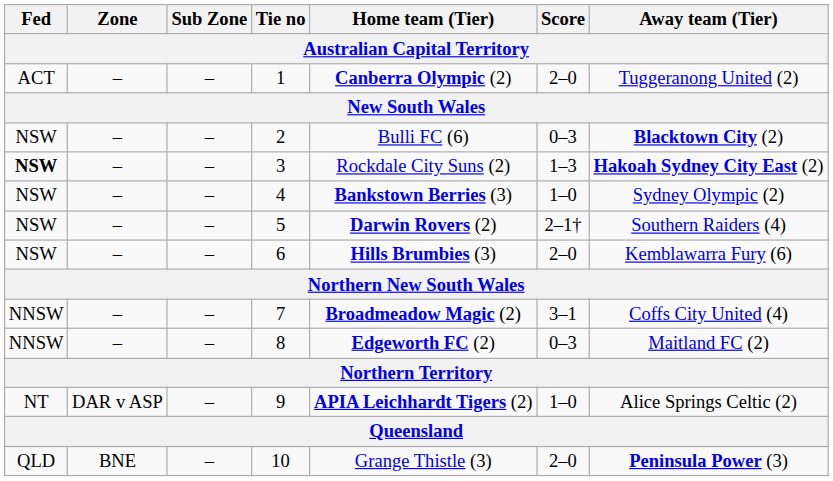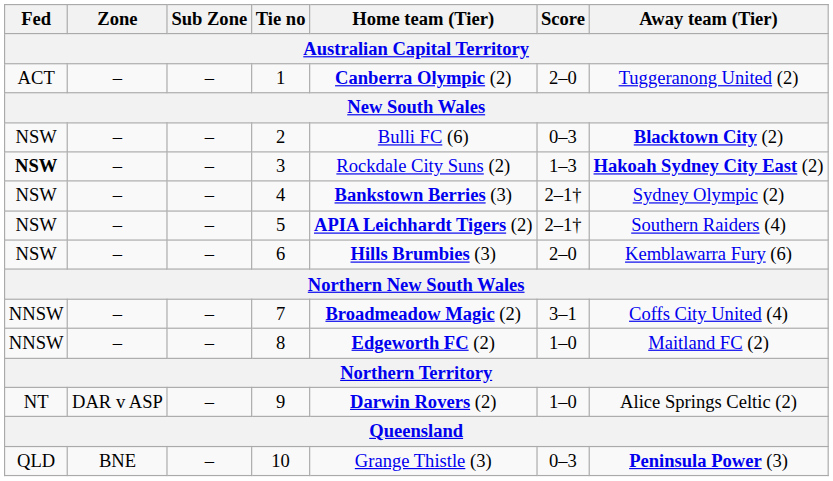 <table class="wikitable" style="text-align:center">
 <tr>
 <th>Fed</th>
 <th>Zone</th>
 <th>Sub Zone</th>
 <th>Tie no</th>
 <th>Home team (Tier)</th>
 <th>Score</th>
 <th>Away team (Tier)</th>
 </tr>
 <tr>
 <th colspan=7><a href='#'>Australian Capital Territory</a></th>
 </tr>
 <tr>
 <td>ACT</td>
 <td>–</td>
 <td>–</td>
 <td>1</td>
 <td><strong><a href='#'>Canberra Olympic</a></strong>  (2)</td>
 <td>2–0</td>
 <td><a href='#'>Tuggeranong United</a> (2)</td>
 </tr>
 <tr>
 <th colspan=7><a href='#'>New South Wales</a></th>
 </tr>
 <tr>
 <td>NSW</td>
 <td>–</td>
 <td>–</td>
 <td>2</td>
 <td><a href='#'>Bulli FC</a> (6)</td>
 <td>0–3</td>
 <td><strong><a href='#'>Blacktown City</a></strong> (2)</td>
 </tr>
 <tr>
 <td><strong>NSW</strong></td>
 <td>–</td>
 <td>–</td>
 <td>3</td>
 <td><a href='#'>Rockdale City Suns</a> (2)</td>
 <td>1–3</td>
 <td><strong><a href='#'>Hakoah Sydney City East</a></strong> (2)</td>
 </tr>
 <tr>
 <td>NSW</td>
 <td>–</td>
 <td>–</td>
 <td>4</td>
 <td><strong><a href='#'>Bankstown Berries</a></strong> (3)</td>
-<td>1–0</td>
+<td>2–1†</td>
 <td><a href='#'>Sydney Olympic</a> (2)</td>
 </tr>
 <tr>
 <td>NSW</td>
 <td>–</td>
 <td>–</td>
 <td>5</td>
-<td><strong><a href='#'>Darwin Rovers</a></strong> (2)</td>
+<td><strong><a href='#'>APIA Leichhardt Tigers</a></strong> (2)</td>
 <td>2–1†</td>
 <td><a href='#'>Southern Raiders</a> (4)</td>
 </tr>
 <tr>
 <td>NSW</td>
 <td>–</td>
 <td>–</td>
 <td>6</td>
 <td><strong><a href='#'>Hills Brumbies</a></strong> (3)</td>
 <td>2–0</td>
 <td><a href='#'>Kemblawarra Fury</a> (6)</td>
 </tr>
 <tr>
 <th colspan=7><a href='#'>Northern New South Wales</a></th>
 </tr>
 <tr>
 <td>NNSW</td>
 <td>–</td>
 <td>–</td>
 <td>7</td>
 <td><strong><a href='#'>Broadmeadow Magic</a></strong> (2)</td>
 <td>3–1</td>
 <td><a href='#'>Coffs City United</a>  (4)</td>
 </tr>
 <tr>
 <td>NNSW</td>
 <td>–</td>
 <td>–</td>
 <td>8</td>
 <td><strong><a href='#'>Edgeworth FC</a></strong> (2)</td>
-<td>0–3</td>
+<td>1–0</td>
 <td><a href='#'>Maitland FC</a> (2)</td>
 </tr>
 <tr>
 <th colspan=7><a href='#'>Northern Territory</a></th>
 </tr>
 <tr>
 <td>NT</td>
 <td>DAR v ASP</td>
 <td>–</td>
 <td>9</td>
-<td><strong><a href='#'>APIA Leichhardt Tigers</a></strong> (2)</td>
+<td><strong><a href='#'>Darwin Rovers</a></strong> (2)</td>
 <td>1–0</td>
 <td>Alice Springs Celtic (2)</td>
 </tr>
 <tr>
 <th colspan=7><a href='#'>Queensland</a></th>
 </tr>
 <tr>
 <td>QLD</td>
 <td>BNE</td>
 <td>–</td>
 <td>10</td>
 <td><a href='#'>Grange Thistle</a> (3)</td>
-<td>2–0</td>
+<td>0–3</td>
 <td><strong><a href='#'>Peninsula Power</a></strong> (3)</td>
 </tr>
 </table>
